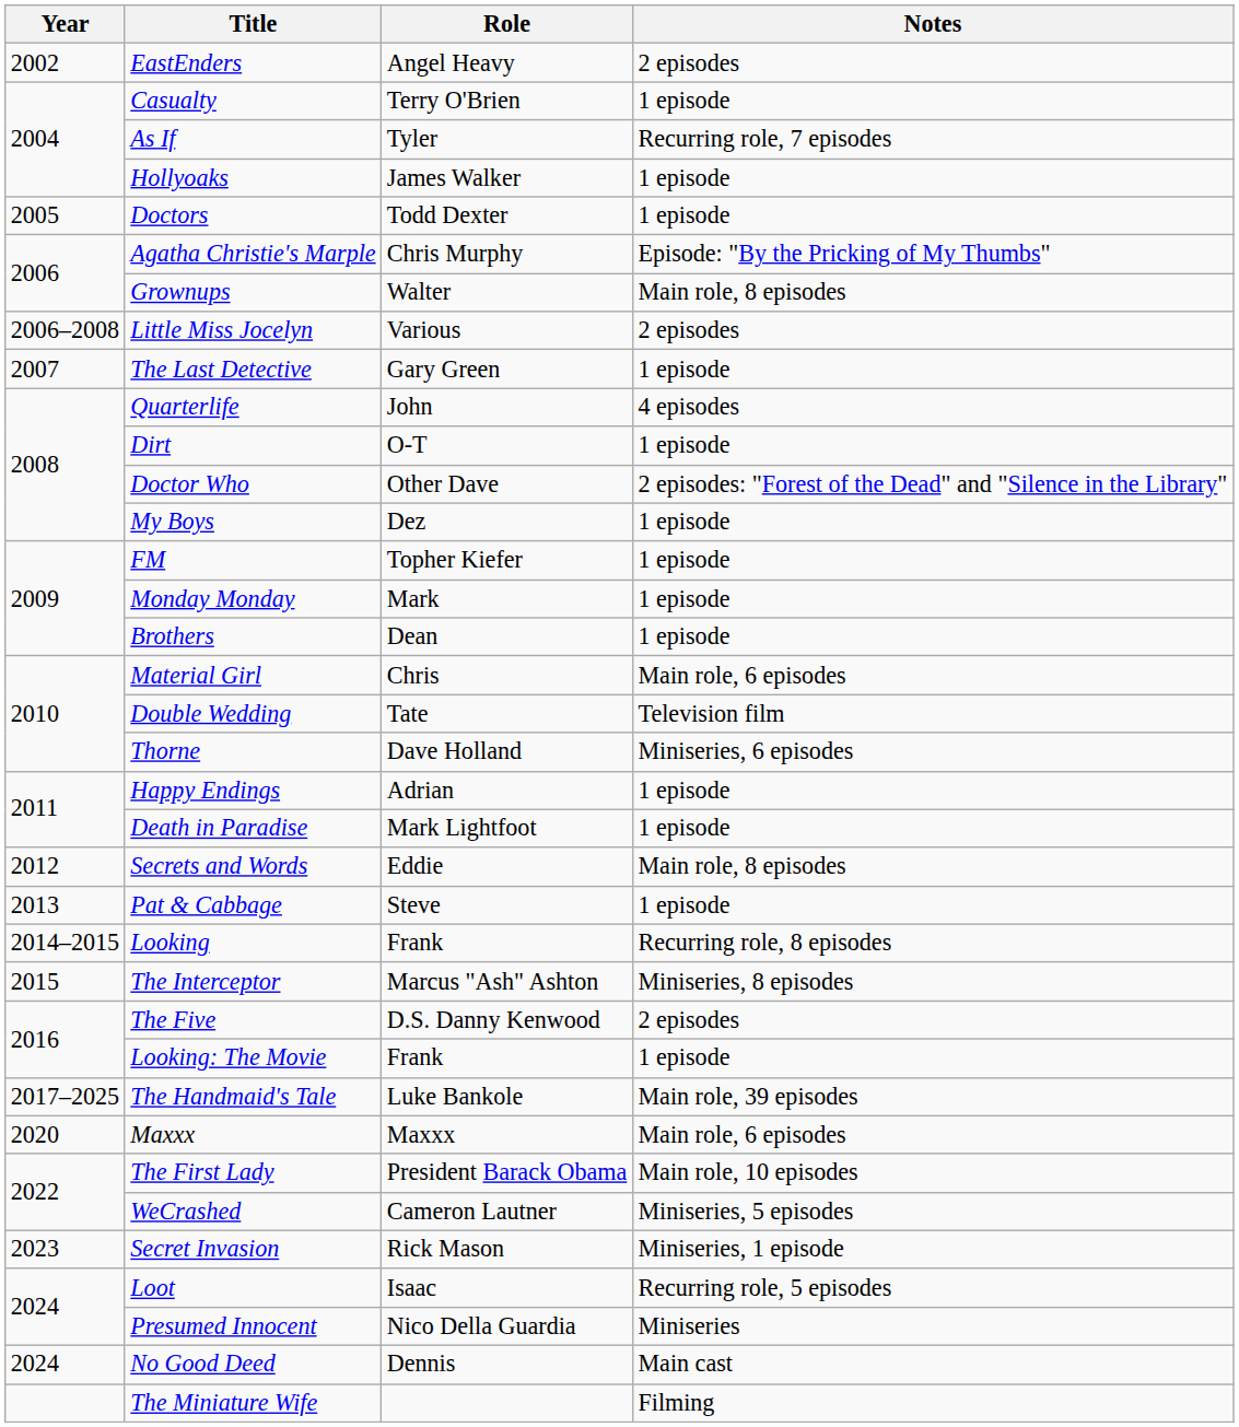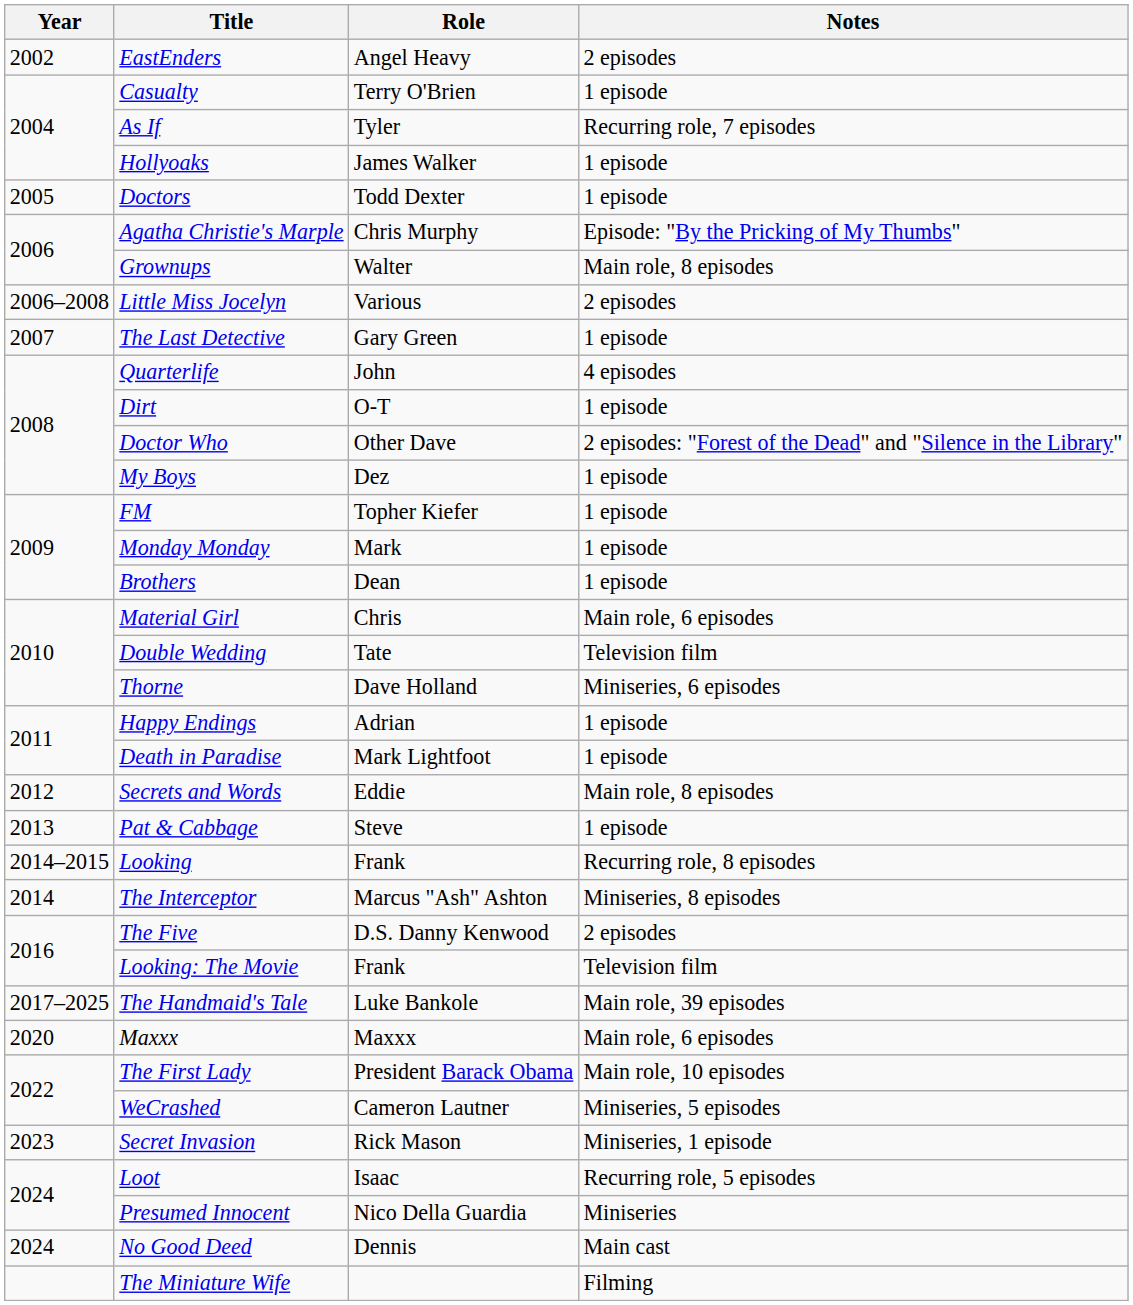 <table class = "wikitable sortable">
 <tr>
 <th scope="col">Year</th>
 <th scope="col">Title</th>
 <th scope="col">Role</th>
 <th scope="col">Notes</th>
 </tr>
 <tr>
 <td>2002</td>
 <td><em><a href='#'>EastEnders</a></em></td>
 <td>Angel Heavy</td>
 <td>2 episodes</td>
 </tr>
 <tr>
 <td rowspan="3">2004</td>
 <td><em><a href='#'>Casualty</a></em></td>
 <td>Terry O'Brien</td>
 <td>1 episode</td>
 </tr>
 <tr>
 <td><em><a href='#'>As If</a></em></td>
 <td>Tyler</td>
 <td>Recurring role, 7 episodes</td>
 </tr>
 <tr>
 <td><em><a href='#'>Hollyoaks</a></em></td>
 <td>James Walker</td>
 <td>1 episode</td>
 </tr>
 <tr>
 <td>2005</td>
 <td><em><a href='#'>Doctors</a></em></td>
 <td>Todd Dexter</td>
 <td>1 episode</td>
 </tr>
 <tr>
 <td rowspan="2">2006</td>
 <td><em><a href='#'>Agatha Christie's Marple</a></em></td>
 <td>Chris Murphy</td>
 <td>Episode: "<a href='#'>By the Pricking of My Thumbs</a>"</td>
 </tr>
 <tr>
 <td><em><a href='#'>Grownups</a></em></td>
 <td>Walter</td>
 <td>Main role, 8 episodes</td>
 </tr>
 <tr>
 <td>2006–2008</td>
 <td><em><a href='#'>Little Miss Jocelyn</a></em></td>
 <td>Various</td>
 <td>2 episodes</td>
 </tr>
 <tr>
 <td>2007</td>
 <td><em><a href='#'>The Last Detective</a></em></td>
 <td>Gary Green</td>
 <td>1 episode</td>
 </tr>
 <tr>
 <td rowspan="4">2008</td>
 <td><em><a href='#'>Quarterlife</a></em></td>
 <td>John</td>
 <td>4 episodes</td>
 </tr>
 <tr>
 <td><em><a href='#'>Dirt</a></em></td>
 <td>O-T</td>
 <td>1 episode</td>
 </tr>
 <tr>
 <td><em><a href='#'>Doctor Who</a></em></td>
 <td>Other Dave</td>
 <td>2 episodes: "<a href='#'>Forest of the Dead</a>" and "<a href='#'>Silence in the Library</a>"</td>
 </tr>
 <tr>
 <td><em><a href='#'>My Boys</a></em></td>
 <td>Dez</td>
 <td>1 episode</td>
 </tr>
 <tr>
 <td rowspan="3">2009</td>
 <td><em><a href='#'>FM</a></em></td>
 <td>Topher Kiefer</td>
 <td>1 episode</td>
 </tr>
 <tr>
 <td><em><a href='#'>Monday Monday</a></em></td>
 <td>Mark</td>
 <td>1 episode</td>
 </tr>
 <tr>
 <td><em><a href='#'>Brothers</a></em></td>
 <td>Dean</td>
 <td>1 episode</td>
 </tr>
 <tr>
 <td rowspan="3">2010</td>
 <td><em><a href='#'>Material Girl</a></em></td>
 <td>Chris</td>
 <td>Main role, 6 episodes</td>
 </tr>
 <tr>
 <td><em><a href='#'>Double Wedding</a></em></td>
 <td>Tate</td>
 <td>Television film</td>
 </tr>
 <tr>
 <td><em><a href='#'>Thorne</a></em></td>
 <td>Dave Holland</td>
 <td>Miniseries, 6 episodes</td>
 </tr>
 <tr>
 <td rowspan="2">2011</td>
 <td><em><a href='#'>Happy Endings</a></em></td>
 <td>Adrian</td>
 <td>1 episode</td>
 </tr>
 <tr>
 <td><em><a href='#'>Death in Paradise</a></em></td>
 <td>Mark Lightfoot</td>
 <td>1 episode</td>
 </tr>
 <tr>
 <td>2012</td>
 <td><em><a href='#'>Secrets and Words</a></em></td>
 <td>Eddie</td>
 <td>Main role, 8 episodes</td>
 </tr>
 <tr>
 <td>2013</td>
 <td><em><a href='#'>Pat & Cabbage</a></em></td>
 <td>Steve</td>
 <td>1 episode</td>
 </tr>
 <tr>
 <td>2014–2015</td>
 <td><em><a href='#'>Looking</a></em></td>
 <td>Frank</td>
 <td>Recurring role, 8 episodes</td>
 </tr>
 <tr>
-<td>2015</td>
+<td>2014</td>
 <td><em><a href='#'>The Interceptor</a></em></td>
 <td>Marcus "Ash" Ashton</td>
 <td>Miniseries, 8 episodes</td>
 </tr>
 <tr>
 <td rowspan="2">2016</td>
 <td><em><a href='#'>The Five</a></em></td>
 <td>D.S. Danny Kenwood</td>
 <td>2 episodes</td>
 </tr>
 <tr>
 <td><em><a href='#'>Looking: The Movie</a></em></td>
 <td>Frank</td>
-<td>1 episode</td>
+<td>Television film</td>
 </tr>
 <tr>
 <td>2017–2025</td>
 <td><em><a href='#'>The Handmaid's Tale</a></em></td>
 <td>Luke Bankole</td>
 <td>Main role, 39 episodes</td>
 </tr>
 <tr>
 <td>2020</td>
 <td><em>Maxxx</em></td>
 <td>Maxxx</td>
 <td>Main role, 6 episodes</td>
 </tr>
 <tr>
 <td rowspan="2">2022</td>
 <td><em><a href='#'>The First Lady</a></em></td>
 <td>President <a href='#'>Barack Obama</a></td>
 <td>Main role, 10 episodes</td>
 </tr>
 <tr>
 <td><em><a href='#'>WeCrashed</a></em></td>
 <td>Cameron Lautner</td>
 <td>Miniseries, 5 episodes</td>
 </tr>
 <tr>
 <td>2023</td>
 <td><em><a href='#'>Secret Invasion</a></em></td>
 <td>Rick Mason</td>
 <td>Miniseries, 1 episode</td>
 </tr>
 <tr>
 <td rowspan="2">2024</td>
 <td><em><a href='#'>Loot</a></em></td>
 <td>Isaac</td>
 <td>Recurring role, 5 episodes</td>
 </tr>
 <tr>
 <td><em><a href='#'>Presumed Innocent</a></em></td>
 <td>Nico Della Guardia</td>
 <td>Miniseries</td>
 </tr>
 <tr>
 <td>2024</td>
 <td><em><a href='#'>No Good Deed</a></em></td>
 <td>Dennis</td>
 <td>Main cast</td>
 </tr>
 <tr>
 <td></td>
 <td><em><a href='#'>The Miniature Wife</a></em></td>
 <td></td>
 <td>Filming</td>
 </tr>
 </table>
